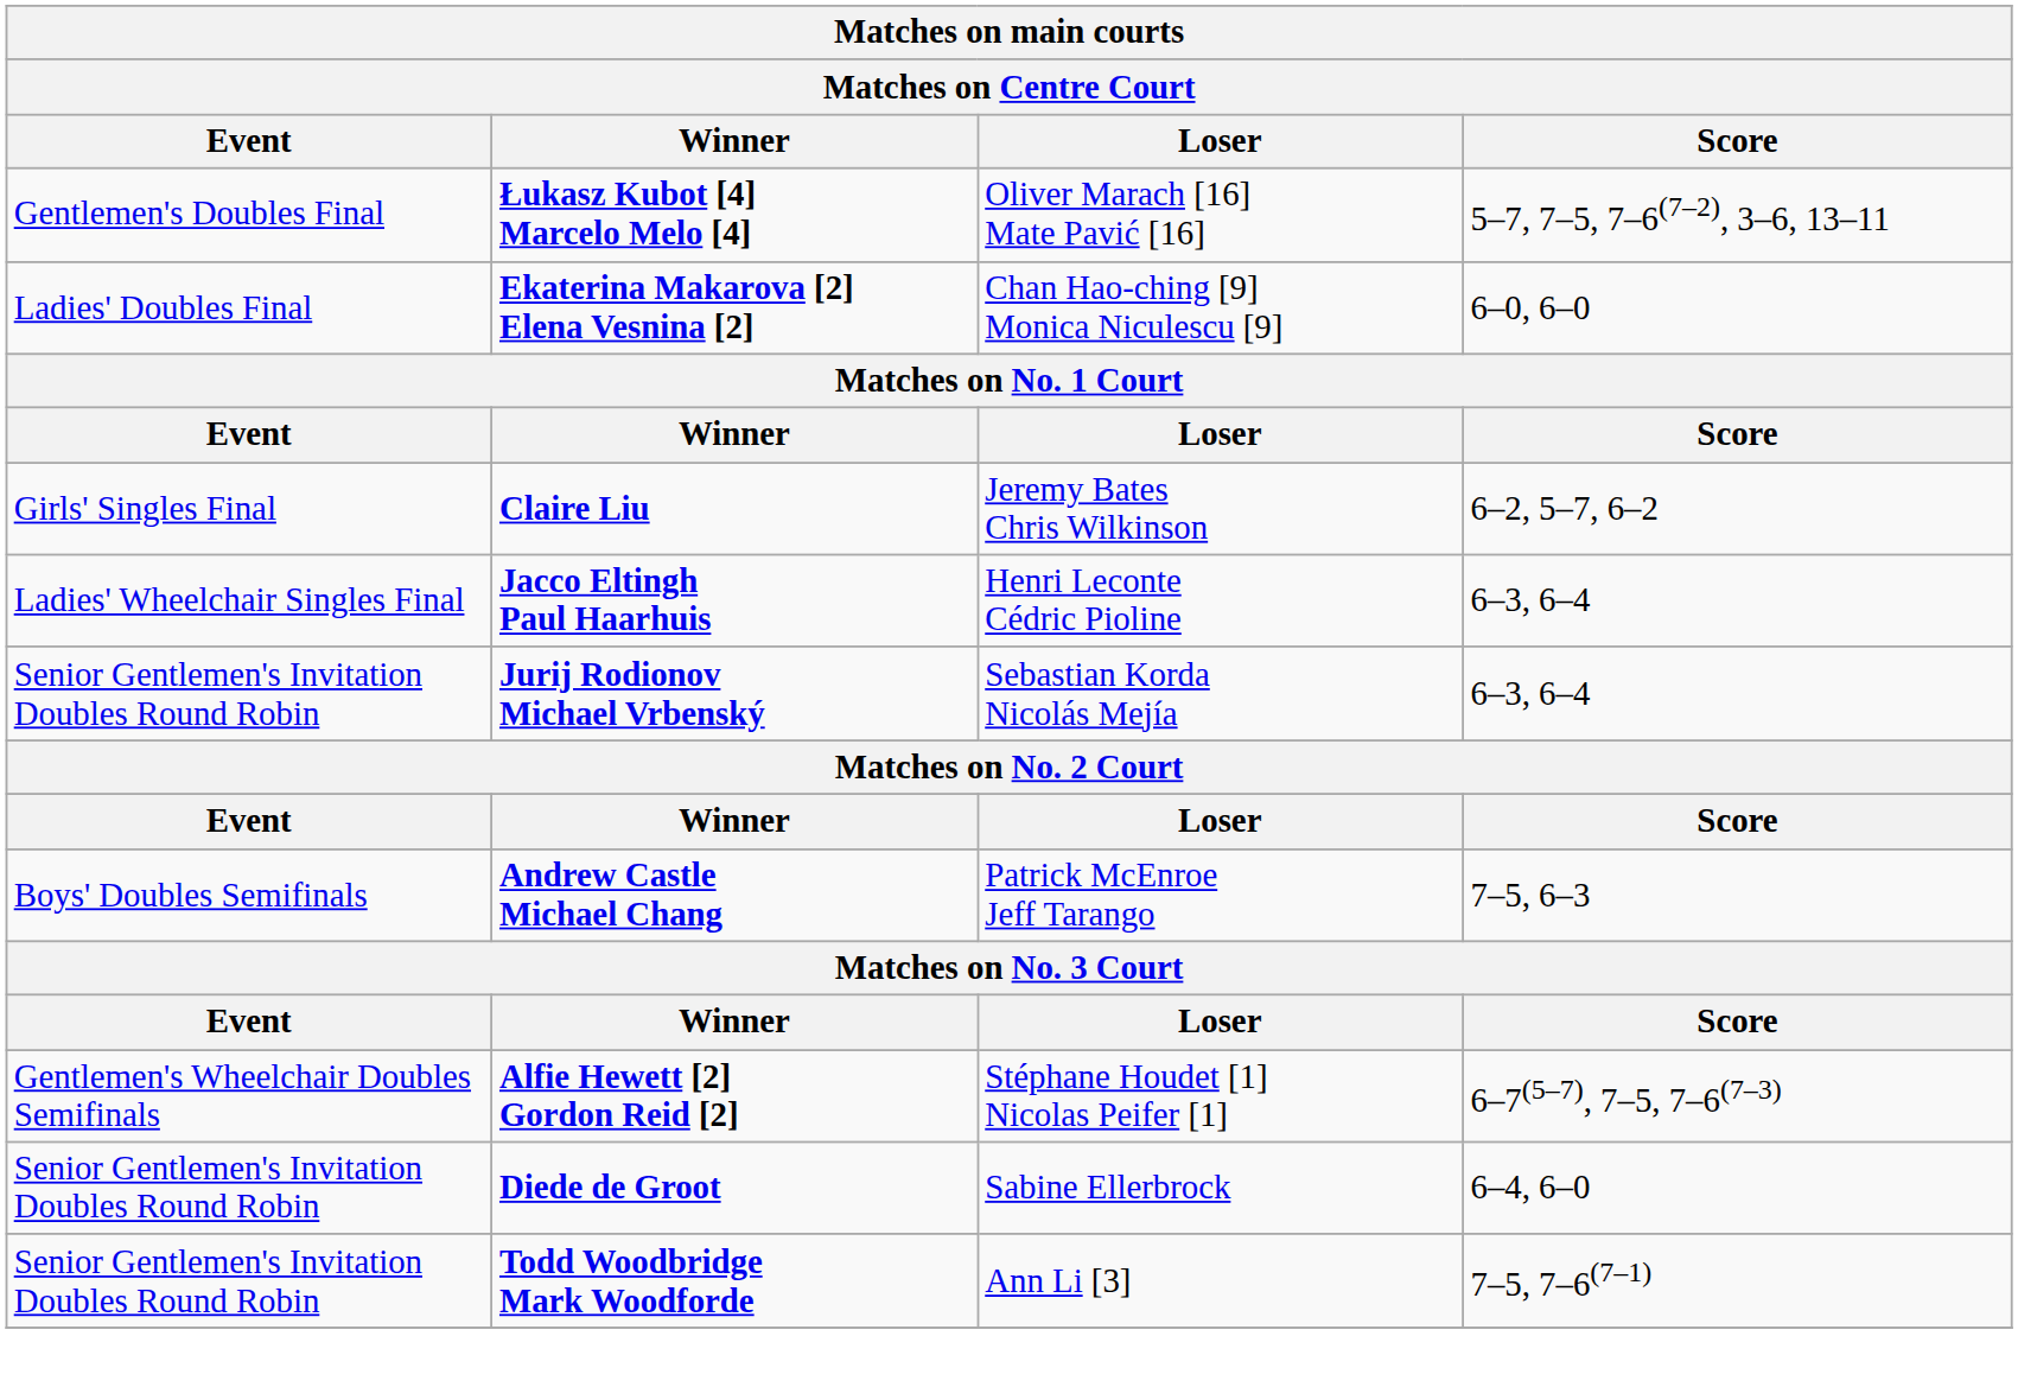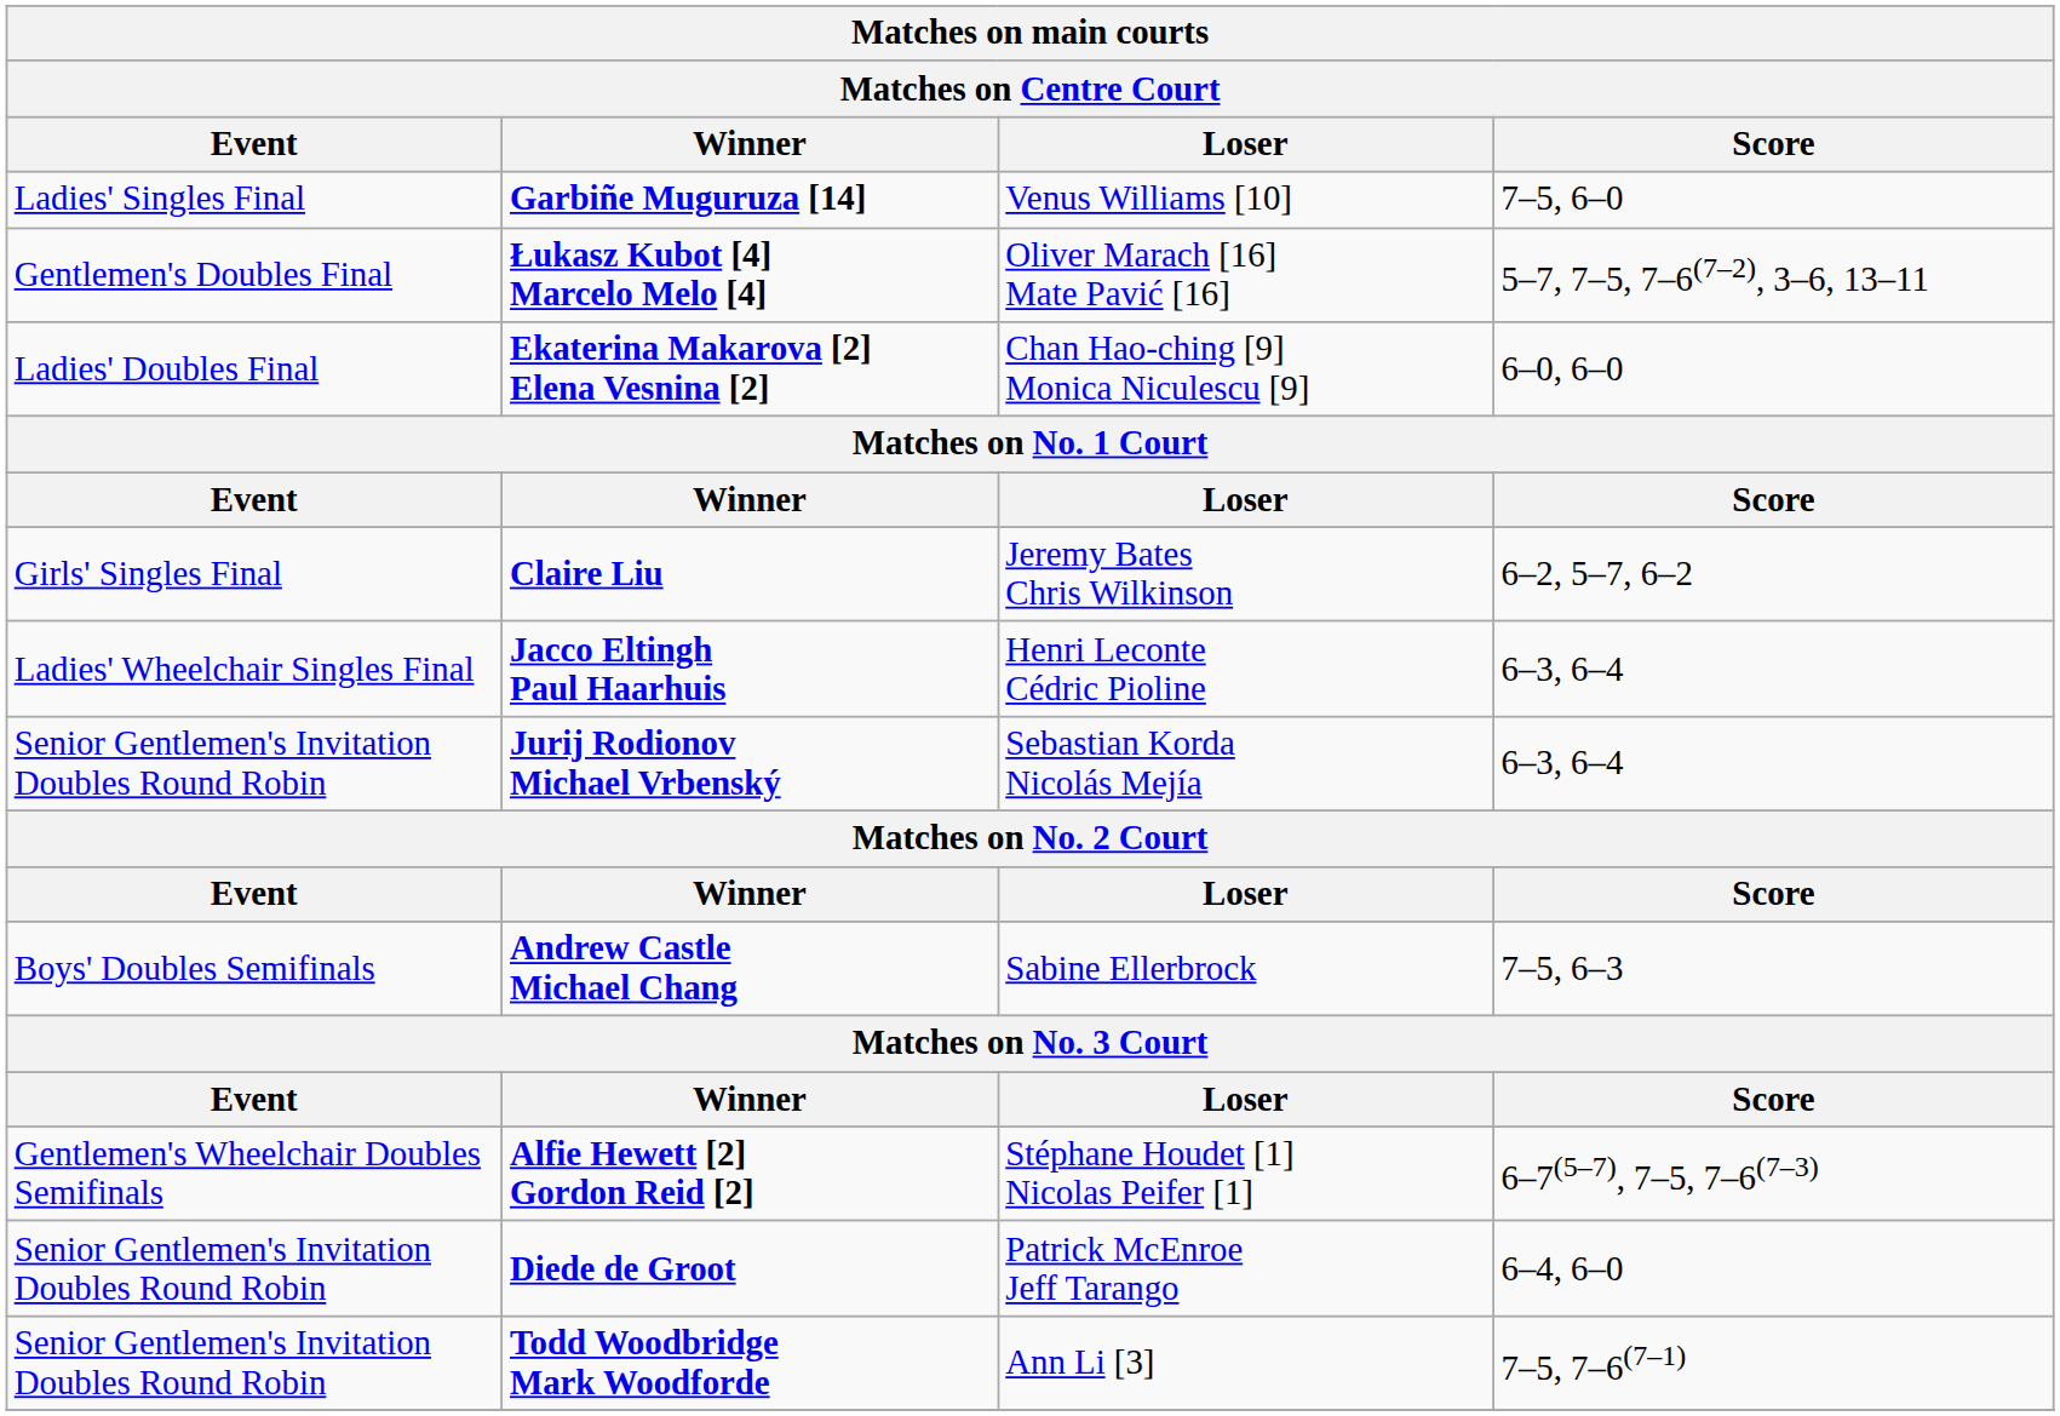 <table class="wikitable collapsible uncollapsed" style="margin:auto;">
 <tr>
 <th colspan="4" style="white-space:nowrap;">Matches on main courts</th>
 </tr>
 <tr>
 <th colspan="4">Matches on <a href='#'>Centre Court</a></th>
 </tr>
 <tr>
 <th width=220>Event</th>
 <th width=220>Winner</th>
 <th width=220>Loser</th>
 <th width=250>Score</th>
+</tr>
+<tr>
+<td><a href='#'>Ladies' Singles Final</a></td>
+<td> <strong><a href='#'>Garbiñe Muguruza</a> [14]</strong></td>
+<td> <a href='#'>Venus Williams</a> [10]</td>
+<td>7–5, 6–0</td>
 </tr>
 <tr>
 <td><a href='#'>Gentlemen's Doubles Final</a></td>
 <td> <strong><a href='#'>Łukasz Kubot</a> [4]</strong><br> <strong><a href='#'>Marcelo Melo</a> [4]</strong></td>
 <td> <a href='#'>Oliver Marach</a> [16]<br> <a href='#'>Mate Pavić</a> [16]</td>
 <td>5–7, 7–5, 7–6<sup>(7–2)</sup>, 3–6, 13–11</td>
 </tr>
 <tr>
 <td><a href='#'>Ladies' Doubles Final</a></td>
 <td> <strong><a href='#'>Ekaterina Makarova</a> [2]</strong><br> <strong><a href='#'>Elena Vesnina</a> [2]</strong></td>
 <td> <a href='#'>Chan Hao-ching</a> [9]<br> <a href='#'>Monica Niculescu</a> [9]</td>
 <td>6–0, 6–0</td>
 </tr>
 <tr>
 <th colspan="4">Matches on <a href='#'>No. 1 Court</a></th>
 </tr>
 <tr>
 <th width=220>Event</th>
 <th width=220>Winner</th>
 <th width=220>Loser</th>
 <th width=250>Score</th>
 </tr>
 <tr>
 <td><a href='#'>Girls' Singles Final</a></td>
 <td> <strong><a href='#'>Claire Liu</a></strong></td>
 <td> <a href='#'>Jeremy Bates</a> <br>  <a href='#'>Chris Wilkinson</a></td>
 <td>6–2, 5–7, 6–2</td>
 </tr>
 <tr>
 <td><a href='#'>Ladies' Wheelchair Singles Final</a></td>
 <td> <strong><a href='#'>Jacco Eltingh</a></strong> <br>  <strong><a href='#'>Paul Haarhuis</a></strong></td>
 <td> <a href='#'>Henri Leconte</a> <br> <a href='#'>Cédric Pioline</a></td>
 <td>6–3, 6–4</td>
 </tr>
 <tr>
 <td><a href='#'>Senior Gentlemen's Invitation Doubles Round Robin</a></td>
 <td> <strong><a href='#'>Jurij Rodionov</a></strong> <br>  <strong><a href='#'>Michael Vrbenský</a></strong></td>
 <td> <a href='#'>Sebastian Korda</a> <br> <a href='#'>Nicolás Mejía</a></td>
 <td>6–3, 6–4</td>
 </tr>
 <tr>
 <th colspan="4">Matches on <a href='#'>No. 2 Court</a></th>
 </tr>
 <tr>
 <th width=220>Event</th>
 <th width=220>Winner</th>
 <th width=220>Loser</th>
 <th width=250>Score</th>
 </tr>
 <tr>
 <td><a href='#'>Boys' Doubles Semifinals</a></td>
 <td> <strong><a href='#'>Andrew Castle</a></strong> <br>  <strong><a href='#'>Michael Chang</a></strong></td>
-<td> <a href='#'>Patrick McEnroe</a><br>  <a href='#'>Jeff Tarango</a></td>
+<td> <a href='#'>Sabine Ellerbrock</a></td>
 <td>7–5, 6–3</td>
 </tr>
 <tr>
 <th colspan="4">Matches on <a href='#'>No. 3 Court</a></th>
 </tr>
 <tr>
 <th width=220>Event</th>
 <th width=220>Winner</th>
 <th width=220>Loser</th>
 <th width=250>Score</th>
 </tr>
 <tr>
 <td><a href='#'>Gentlemen's Wheelchair Doubles Semifinals</a></td>
 <td> <strong><a href='#'>Alfie Hewett</a> [2]</strong> <br>  <strong><a href='#'>Gordon Reid</a> [2]</strong></td>
 <td> <a href='#'>Stéphane Houdet</a> [1] <br>  <a href='#'>Nicolas Peifer</a> [1]</td>
 <td>6–7<sup>(5–7)</sup>, 7–5, 7–6<sup>(7–3)</sup></td>
 </tr>
 <tr>
 <td><a href='#'>Senior Gentlemen's Invitation Doubles Round Robin</a></td>
 <td> <strong><a href='#'>Diede de Groot</a></strong></td>
-<td> <a href='#'>Sabine Ellerbrock</a></td>
+<td> <a href='#'>Patrick McEnroe</a><br>  <a href='#'>Jeff Tarango</a></td>
 <td>6–4, 6–0</td>
 </tr>
 <tr>
 <td><a href='#'>Senior Gentlemen's Invitation Doubles Round Robin</a></td>
 <td> <strong><a href='#'>Todd Woodbridge</a></strong> <br>  <strong><a href='#'>Mark Woodforde</a></strong></td>
 <td> <a href='#'>Ann Li</a> [3]</td>
 <td>7–5, 7–6<sup>(7–1)</sup></td>
 </tr>
 <tr>
 </tr>
 </table>
